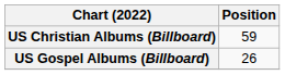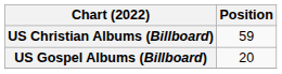 <table class="wikitable plainrowheaders" style="text-align:center">
 <tr>
 <th scope="col">Chart (2022)</th>
 <th scope="col">Position</th>
 </tr>
 <tr>
 <th scope="row">US Christian Albums (<em>Billboard</em>)</th>
 <td>59</td>
 </tr>
 <tr>
 <th scope="row">US Gospel Albums (<em>Billboard</em>)</th>
-<td>26</td>
+<td>20</td>
 </tr>
 <tr>
 </tr>
 </table>
